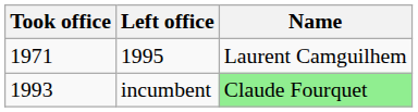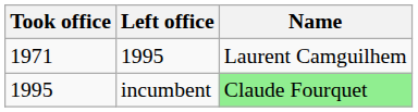 <table class="wikitable">
 <tr>
 <th>Took office</th>
 <th>Left office</th>
 <th>Name</th>
 </tr>
 <tr>
 <td>1971</td>
 <td>1995</td>
 <td>Laurent Camguilhem</td>
 </tr>
 <tr>
-<td>1993</td>
+<td>1995</td>
 <td>incumbent</td>
 <td style="background: lightgreen;">Claude Fourquet</td>
 </tr>
 </table>
